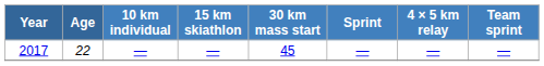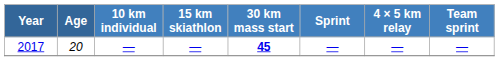 <table class="wikitable" style="font-size:95%; text-align:center; border:grey solid 1px; border-collapse:collapse; background:#ffffff;">
 <tr>
 <th style="background-color:#369; color:white; width:60px;"> Year </th>
 <th style="background-color:#369; color:white; width:40px;"> Age </th>
 <th style="background-color:#4180be; color:white; width:75px;"> 10 km <br> individual </th>
 <th style="background-color:#4180be; color:white; width:75px;"> 15 km <br> skiathlon </th>
 <th style="background-color:#4180be; color:white; width:75px;"> 30 km <br> mass start </th>
 <th style="background-color:#4180be; color:white; width:75px;"> Sprint </th>
 <th style="background-color:#4180be; color:white; width:75px;"> 4 × 5 km <br> relay </th>
 <th style="background-color:#4180be; color:white; width:75px;"> Team <br> sprint </th>
 </tr>
 <tr>
 <td><a href='#'>2017</a></td>
-<td><em>22</em></td>
+<td><em>20</em></td>
 <td><a href='#'>—</a></td>
 <td><a href='#'>—</a></td>
-<td><a href='#'>45</a></td>
+<td><strong><a href='#'>45</a></strong></td>
 <td><a href='#'>—</a></td>
 <td><a href='#'>—</a></td>
 <td><a href='#'>—</a></td>
 </tr>
 <tr>
 </tr>
 </table>
